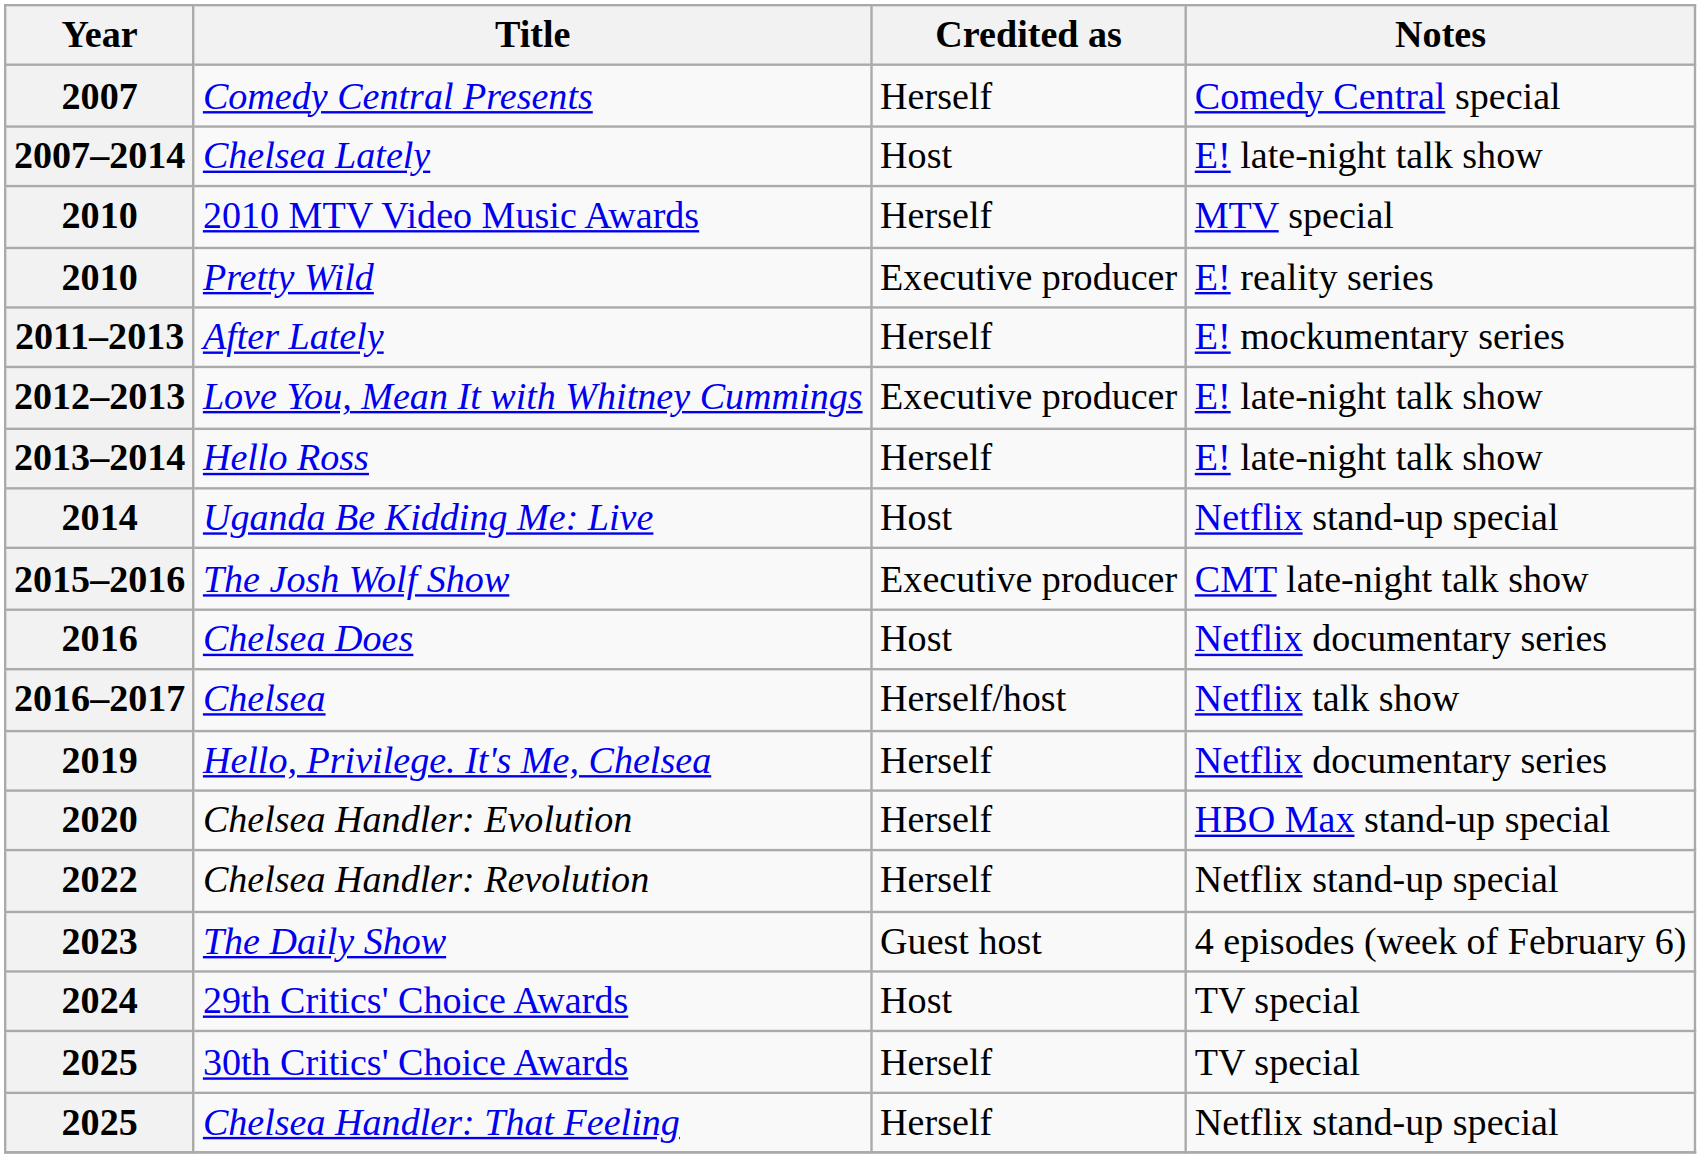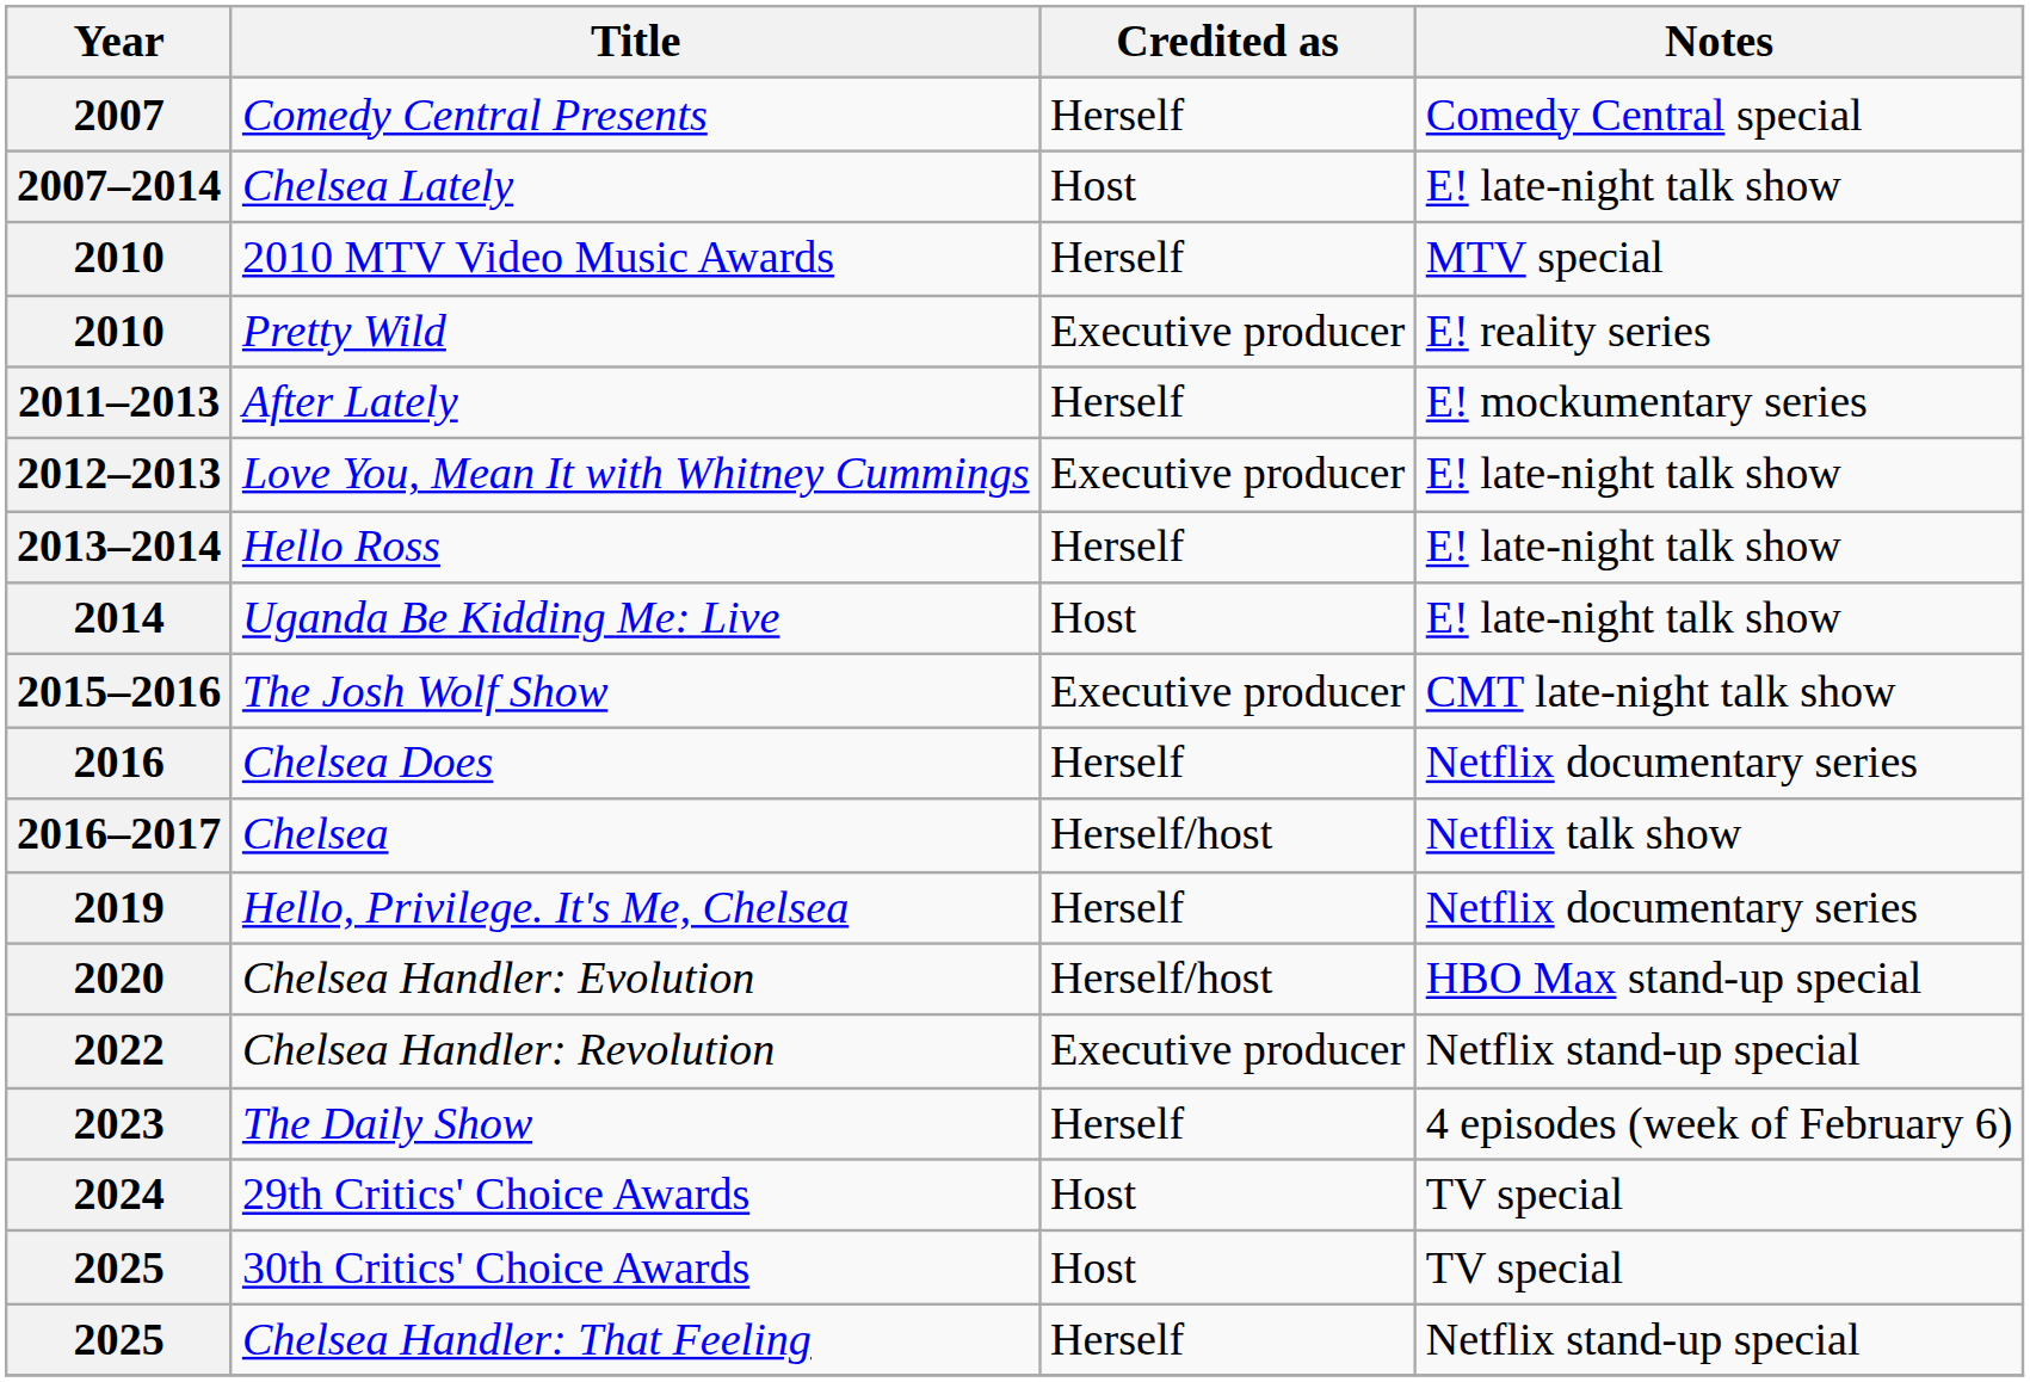 <table class="wikitable sortable">
 <tr>
 <th>Year</th>
 <th>Title</th>
 <th>Credited as</th>
 <th>Notes</th>
 </tr>
 <tr>
 <th>2007</th>
 <td><em><a href='#'>Comedy Central Presents</a></em></td>
 <td>Herself</td>
 <td><a href='#'>Comedy Central</a> special</td>
 </tr>
 <tr>
 <th>2007–2014</th>
 <td><em><a href='#'>Chelsea Lately</a></em></td>
 <td>Host</td>
 <td><a href='#'>E!</a> late-night talk show</td>
 </tr>
 <tr>
 <th>2010</th>
 <td><a href='#'>2010 MTV Video Music Awards</a></td>
 <td>Herself</td>
 <td><a href='#'>MTV</a> special</td>
 </tr>
 <tr>
 <th>2010</th>
 <td><em><a href='#'>Pretty Wild</a></em></td>
 <td>Executive producer</td>
 <td><a href='#'>E!</a> reality series</td>
 </tr>
 <tr>
 <th>2011–2013</th>
 <td><em><a href='#'>After Lately</a></em></td>
 <td>Herself</td>
 <td><a href='#'>E!</a> mockumentary series</td>
 </tr>
 <tr>
 <th>2012–2013</th>
 <td><em><a href='#'>Love You, Mean It with Whitney Cummings</a></em></td>
 <td>Executive producer</td>
 <td><a href='#'>E!</a> late-night talk show</td>
 </tr>
 <tr>
 <th>2013–2014</th>
 <td><em><a href='#'>Hello Ross</a></em></td>
 <td>Herself</td>
 <td><a href='#'>E!</a> late-night talk show</td>
 </tr>
 <tr>
 <th>2014</th>
 <td><em><a href='#'>Uganda Be Kidding Me: Live</a></em></td>
 <td>Host</td>
-<td><a href='#'>Netflix</a> stand-up special</td>
+<td><a href='#'>E!</a> late-night talk show</td>
 </tr>
 <tr>
 <th>2015–2016</th>
 <td><em><a href='#'>The Josh Wolf Show</a></em></td>
 <td>Executive producer</td>
 <td><a href='#'>CMT</a> late-night talk show</td>
 </tr>
 <tr>
 <th>2016</th>
 <td><em><a href='#'>Chelsea Does</a></em></td>
-<td>Host</td>
+<td>Herself</td>
 <td><a href='#'>Netflix</a> documentary series</td>
 </tr>
 <tr>
 <th>2016–2017</th>
 <td><em><a href='#'>Chelsea</a></em></td>
 <td>Herself/host</td>
 <td><a href='#'>Netflix</a> talk show</td>
 </tr>
 <tr>
 <th>2019</th>
 <td><em><a href='#'>Hello, Privilege. It's Me, Chelsea</a></em></td>
 <td>Herself</td>
 <td><a href='#'>Netflix</a> documentary series</td>
 </tr>
 <tr>
 <th>2020</th>
 <td><em>Chelsea Handler: Evolution</em></td>
-<td>Herself</td>
+<td>Herself/host</td>
 <td><a href='#'>HBO Max</a> stand-up special</td>
 </tr>
 <tr>
 <th>2022</th>
 <td><em>Chelsea Handler: Revolution</em></td>
-<td>Herself</td>
+<td>Executive producer</td>
 <td>Netflix stand-up special</td>
 </tr>
 <tr>
 <th>2023</th>
 <td><em><a href='#'>The Daily Show</a></em></td>
-<td>Guest host</td>
+<td>Herself</td>
 <td>4 episodes (week of February 6)</td>
 </tr>
 <tr>
 <th>2024</th>
 <td><a href='#'>29th Critics' Choice Awards</a></td>
 <td>Host</td>
 <td>TV special</td>
 </tr>
 <tr>
 <th>2025</th>
 <td><a href='#'>30th Critics' Choice Awards</a></td>
-<td>Herself</td>
+<td>Host</td>
 <td>TV special</td>
 </tr>
 <tr>
 <th>2025</th>
 <td><em><a href='#'>Chelsea Handler: That Feeling</a></em></td>
 <td>Herself</td>
 <td>Netflix stand-up special</td>
 </tr>
 <tr>
 </tr>
 </table>
